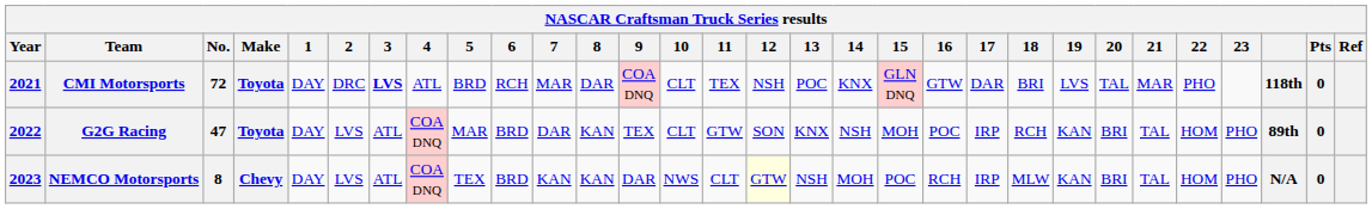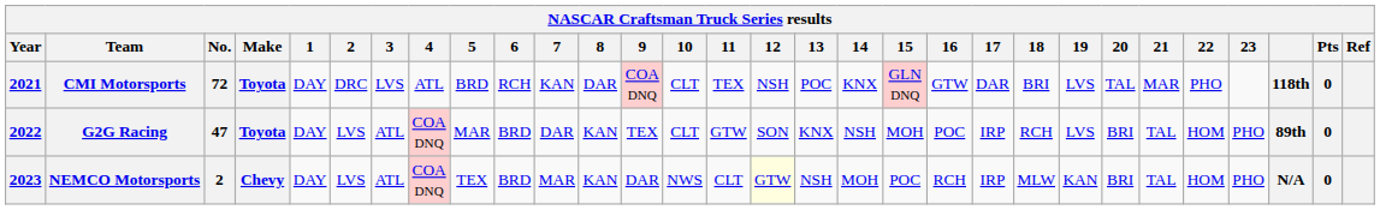 <table class="wikitable" style="text-align:center; font-size:75%">
 <tr>
 <th colspan=42><a href='#'>NASCAR Craftsman Truck Series</a> results</th>
 </tr>
 <tr>
 <th>Year</th>
 <th>Team</th>
 <th>No.</th>
 <th>Make</th>
 <th>1</th>
 <th>2</th>
 <th>3</th>
 <th>4</th>
 <th>5</th>
 <th>6</th>
 <th>7</th>
 <th>8</th>
 <th>9</th>
 <th>10</th>
 <th>11</th>
 <th>12</th>
 <th>13</th>
 <th>14</th>
 <th>15</th>
 <th>16</th>
 <th>17</th>
 <th>18</th>
 <th>19</th>
 <th>20</th>
 <th>21</th>
 <th>22</th>
 <th>23</th>
 <th></th>
 <th>Pts</th>
 <th>Ref</th>
 </tr>
 <tr>
 <th><a href='#'>2021</a></th>
 <th><a href='#'>CMI Motorsports</a></th>
 <th>72</th>
 <th><a href='#'>Toyota</a></th>
 <td><a href='#'>DAY</a></td>
 <td><a href='#'>DRC</a></td>
-<td><strong><a href='#'>LVS</a></strong></td>
+<td><a href='#'>LVS</a></td>
 <td><a href='#'>ATL</a></td>
 <td><a href='#'>BRD</a></td>
 <td><a href='#'>RCH</a></td>
-<td><a href='#'>MAR</a></td>
+<td><a href='#'>KAN</a></td>
 <td><a href='#'>DAR</a></td>
 <td style="background:#FFCFCF;"><a href='#'>COA</a><br><small>DNQ</small></td>
 <td><a href='#'>CLT</a></td>
 <td><a href='#'>TEX</a></td>
 <td><a href='#'>NSH</a></td>
 <td><a href='#'>POC</a></td>
 <td><a href='#'>KNX</a></td>
 <td style="background:#FFCFCF;"><a href='#'>GLN</a><br><small>DNQ</small></td>
 <td><a href='#'>GTW</a></td>
 <td><a href='#'>DAR</a></td>
 <td><a href='#'>BRI</a></td>
 <td><a href='#'>LVS</a></td>
 <td><a href='#'>TAL</a></td>
 <td><a href='#'>MAR</a></td>
 <td><a href='#'>PHO</a></td>
 <td></td>
 <th>118th</th>
 <th>0</th>
 <th></th>
 </tr>
 <tr>
 <th><a href='#'>2022</a></th>
 <th><a href='#'>G2G Racing</a></th>
 <th>47</th>
 <th><a href='#'>Toyota</a></th>
 <td><a href='#'>DAY</a></td>
 <td><a href='#'>LVS</a></td>
 <td><a href='#'>ATL</a></td>
 <td style="background:#FFCFCF;"><a href='#'>COA</a><br><small>DNQ</small></td>
 <td><a href='#'>MAR</a></td>
 <td><a href='#'>BRD</a></td>
 <td><a href='#'>DAR</a></td>
 <td><a href='#'>KAN</a></td>
 <td><a href='#'>TEX</a></td>
 <td><a href='#'>CLT</a></td>
 <td><a href='#'>GTW</a></td>
 <td><a href='#'>SON</a></td>
 <td><a href='#'>KNX</a></td>
 <td><a href='#'>NSH</a></td>
 <td><a href='#'>MOH</a></td>
 <td><a href='#'>POC</a></td>
 <td><a href='#'>IRP</a></td>
 <td><a href='#'>RCH</a></td>
-<td><a href='#'>KAN</a></td>
+<td><a href='#'>LVS</a></td>
 <td><a href='#'>BRI</a></td>
 <td><a href='#'>TAL</a></td>
 <td><a href='#'>HOM</a></td>
 <td><a href='#'>PHO</a></td>
 <th>89th</th>
 <th>0</th>
 <th></th>
 </tr>
 <tr>
 <th><a href='#'>2023</a></th>
 <th><a href='#'>NEMCO Motorsports</a></th>
-<th>8</th>
+<th>2</th>
 <th><a href='#'>Chevy</a></th>
 <td><a href='#'>DAY</a></td>
 <td><a href='#'>LVS</a></td>
 <td><a href='#'>ATL</a></td>
 <td style="background:#FFCFCF;"><a href='#'>COA</a><br><small>DNQ</small></td>
 <td><a href='#'>TEX</a></td>
 <td><a href='#'>BRD</a></td>
-<td><a href='#'>KAN</a></td>
+<td><a href='#'>MAR</a></td>
 <td><a href='#'>KAN</a></td>
 <td><a href='#'>DAR</a></td>
 <td><a href='#'>NWS</a></td>
 <td><a href='#'>CLT</a></td>
 <td style="background: lightyellow;"><a href='#'>GTW</a></td>
 <td><a href='#'>NSH</a></td>
 <td><a href='#'>MOH</a></td>
 <td><a href='#'>POC</a></td>
 <td><a href='#'>RCH</a></td>
 <td><a href='#'>IRP</a></td>
 <td><a href='#'>MLW</a></td>
 <td><a href='#'>KAN</a></td>
 <td><a href='#'>BRI</a></td>
 <td><a href='#'>TAL</a></td>
 <td><a href='#'>HOM</a></td>
 <td><a href='#'>PHO</a></td>
 <th>N/A</th>
 <th>0</th>
 <th></th>
 </tr>
 </table>
